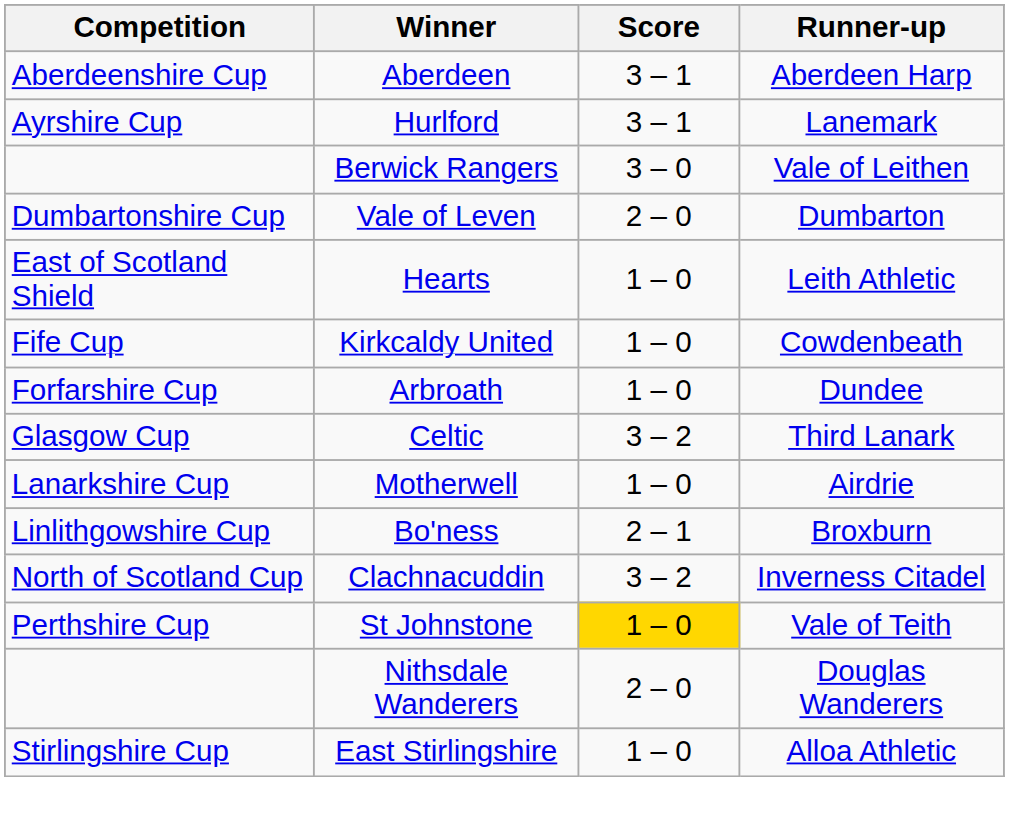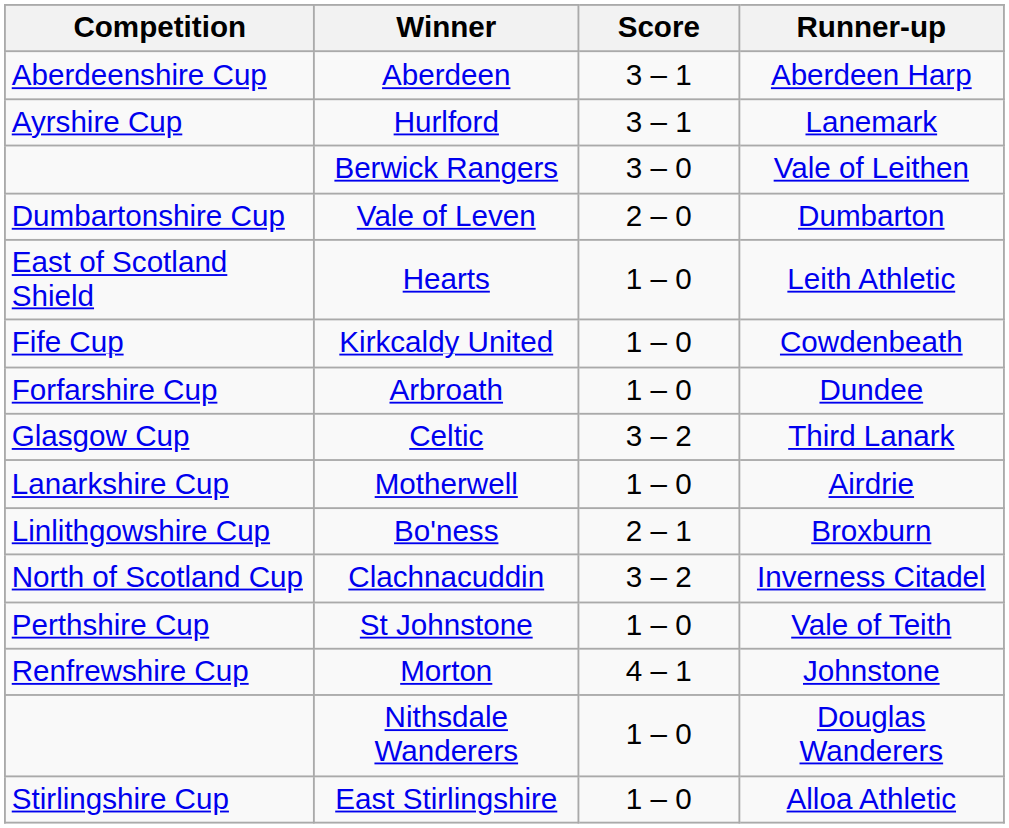 <table class="wikitable" style="text-align: center;">
 <tr>
 <th width=160>Competition</th>
 <th width=135>Winner</th>
 <th width=80>Score</th>
 <th width=135>Runner-up</th>
 </tr>
 <tr>
 <td align=left><a href='#'>Aberdeenshire Cup</a></td>
 <td><a href='#'>Aberdeen</a></td>
 <td>3 – 1</td>
 <td><a href='#'>Aberdeen Harp</a></td>
 </tr>
 <tr>
 <td align=left><a href='#'>Ayrshire Cup</a></td>
 <td><a href='#'>Hurlford</a></td>
 <td>3 – 1</td>
 <td><a href='#'>Lanemark</a></td>
 </tr>
 <tr>
 <td align=left></td>
 <td><a href='#'>Berwick Rangers</a></td>
 <td>3 – 0</td>
 <td><a href='#'>Vale of Leithen</a></td>
 </tr>
 <tr>
 <td align=left><a href='#'>Dumbartonshire Cup</a></td>
 <td><a href='#'>Vale of Leven</a></td>
 <td>2 – 0</td>
 <td><a href='#'>Dumbarton</a></td>
 </tr>
 <tr>
 <td align=left><a href='#'>East of Scotland Shield</a></td>
 <td><a href='#'>Hearts</a></td>
 <td>1 – 0</td>
 <td><a href='#'>Leith Athletic</a></td>
 </tr>
 <tr>
 <td align=left><a href='#'>Fife Cup</a></td>
 <td><a href='#'>Kirkcaldy United</a></td>
 <td>1 – 0</td>
 <td><a href='#'>Cowdenbeath</a></td>
 </tr>
 <tr>
 <td align=left><a href='#'>Forfarshire Cup</a></td>
 <td><a href='#'>Arbroath</a></td>
 <td>1 – 0</td>
 <td><a href='#'>Dundee</a></td>
 </tr>
 <tr>
 <td align=left><a href='#'>Glasgow Cup</a></td>
 <td><a href='#'>Celtic</a></td>
 <td>3 – 2</td>
 <td><a href='#'>Third Lanark</a></td>
 </tr>
 <tr>
 <td align=left><a href='#'>Lanarkshire Cup</a></td>
 <td><a href='#'>Motherwell</a></td>
 <td>1 – 0</td>
 <td><a href='#'>Airdrie</a></td>
 </tr>
 <tr>
 <td align=left><a href='#'>Linlithgowshire Cup</a></td>
 <td><a href='#'>Bo'ness</a></td>
 <td>2 – 1</td>
 <td><a href='#'>Broxburn</a></td>
 </tr>
 <tr>
 <td align=left><a href='#'>North of Scotland Cup</a></td>
 <td><a href='#'>Clachnacuddin</a></td>
 <td>3 – 2</td>
 <td><a href='#'>Inverness Citadel</a></td>
 </tr>
 <tr>
 <td align=left><a href='#'>Perthshire Cup</a></td>
 <td><a href='#'>St Johnstone</a></td>
-<td style="background: gold;">1 – 0</td>
+<td>1 – 0</td>
 <td><a href='#'>Vale of Teith</a></td>
+</tr>
+<tr>
+<td align=left><a href='#'>Renfrewshire Cup</a></td>
+<td><a href='#'>Morton</a></td>
+<td>4 – 1</td>
+<td><a href='#'>Johnstone</a></td>
 </tr>
 <tr>
 <td align=left></td>
 <td><a href='#'>Nithsdale Wanderers</a></td>
-<td>2 – 0</td>
+<td>1 – 0</td>
 <td><a href='#'>Douglas Wanderers</a></td>
 </tr>
 <tr>
 <td align=left><a href='#'>Stirlingshire Cup</a></td>
 <td><a href='#'>East Stirlingshire</a></td>
 <td>1 – 0</td>
 <td><a href='#'>Alloa Athletic</a></td>
 </tr>
 </table>
